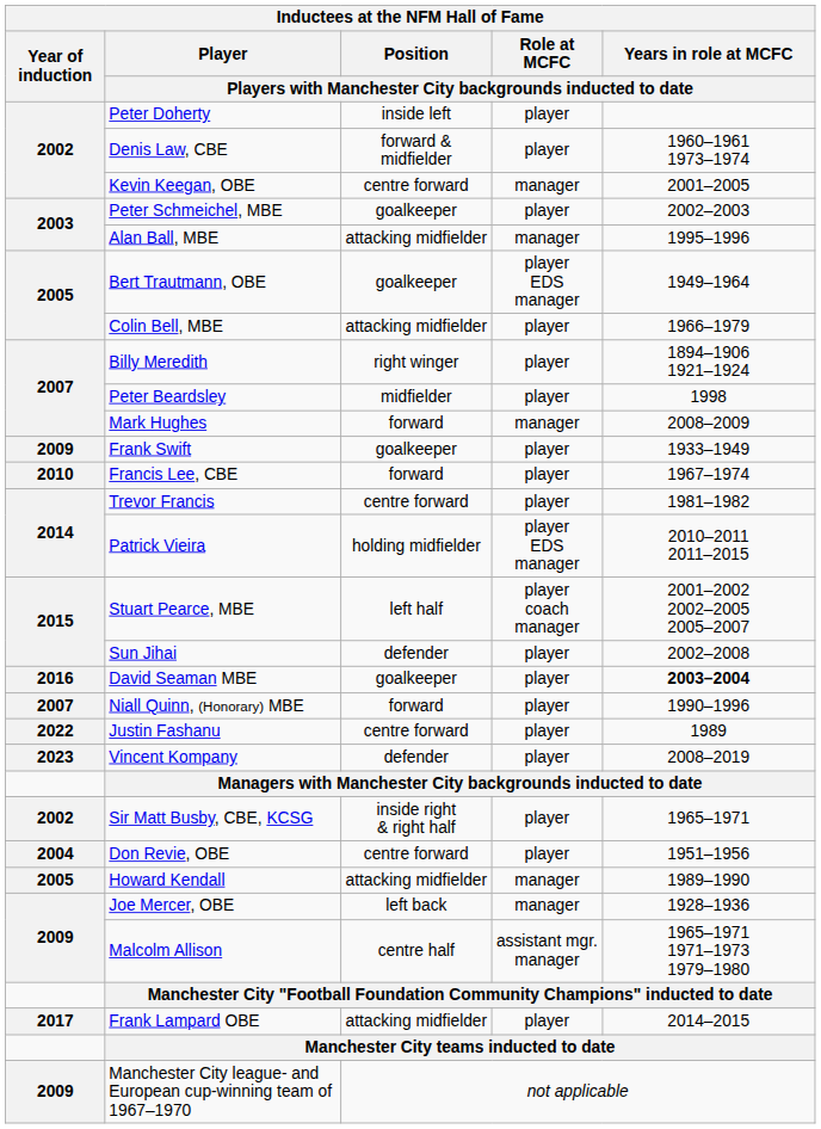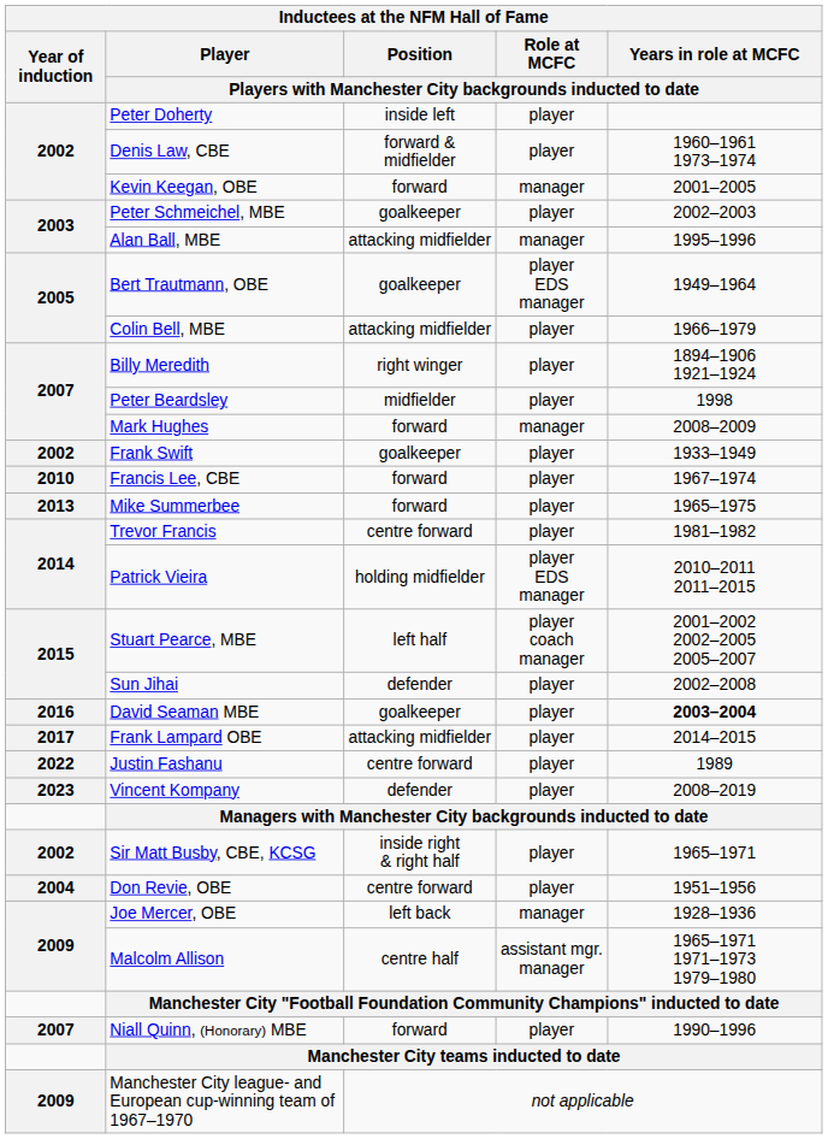 <table class="wikitable collapsible uncollapsed" style="text-align:center">
 <tr>
 <th colspan="5" style="width:194px;">Inductees at the NFM Hall of Fame</th>
 </tr>
 <tr>
 <th rowspan="2" style="width:70px;">Year of induction</th>
 <th style="width:222px;">Player</th>
 <th style="width:140px;">Position</th>
 <th style="width:100px;">Role at MCFC</th>
 <th style="width:200px;">Years in role at MCFC</th>
 </tr>
 <tr>
 <th colspan="4">Players with Manchester City backgrounds inducted to date</th>
 </tr>
 <tr>
 <th rowspan="3">2002</th>
 <td style="text-align:left;"> <a href='#'>Peter Doherty</a></td>
 <td>inside left</td>
 <td>player</td>
 <td></td>
 </tr>
 <tr>
 <td style="text-align:left;"> <a href='#'>Denis Law</a>, CBE</td>
 <td>forward & midfielder</td>
 <td>player</td>
 <td>1960–1961<br>1973–1974</td>
 </tr>
 <tr>
 <td style="text-align:left;"> <a href='#'>Kevin Keegan</a>, OBE</td>
-<td>centre forward</td>
+<td>forward</td>
 <td>manager</td>
 <td>2001–2005</td>
 </tr>
 <tr>
 <th rowspan="2">2003</th>
 <td style="text-align:left;"> <a href='#'>Peter Schmeichel</a>, MBE</td>
 <td>goalkeeper</td>
 <td>player</td>
 <td>2002–2003</td>
 </tr>
 <tr>
 <td style="text-align:left;"> <a href='#'>Alan Ball</a>, MBE</td>
 <td>attacking midfielder</td>
 <td>manager</td>
 <td>1995–1996</td>
 </tr>
 <tr>
 <th rowspan="2">2005</th>
 <td style="text-align:left;"> <a href='#'>Bert Trautmann</a>, OBE</td>
 <td>goalkeeper</td>
 <td>player <br> EDS manager</td>
 <td>1949–1964</td>
 </tr>
 <tr>
 <td style="text-align:left;"> <a href='#'>Colin Bell</a>, MBE</td>
 <td>attacking midfielder</td>
 <td>player</td>
 <td>1966–1979</td>
 </tr>
 <tr>
 <th rowspan="3">2007</th>
 <td style="text-align:left;"> <a href='#'>Billy Meredith</a></td>
 <td>right winger</td>
 <td>player</td>
 <td>1894–1906<br>1921–1924</td>
 </tr>
 <tr>
 <td style="text-align:left;"> <a href='#'>Peter Beardsley</a></td>
 <td>midfielder</td>
 <td>player</td>
 <td>1998</td>
 </tr>
 <tr>
 <td style="text-align:left;"> <a href='#'>Mark Hughes</a></td>
 <td>forward</td>
 <td>manager</td>
 <td>2008–2009</td>
 </tr>
 <tr>
-<th>2009</th>
+<th>2002</th>
 <td style="text-align:left;"> <a href='#'>Frank Swift</a></td>
 <td>goalkeeper</td>
 <td>player</td>
 <td>1933–1949</td>
 </tr>
 <tr>
 <th>2010</th>
 <td style="text-align:left;"> <a href='#'>Francis Lee</a>, CBE</td>
 <td>forward</td>
 <td>player</td>
 <td>1967–1974</td>
+</tr>
+<tr>
+<th>2013</th>
+<td style="text-align:left;"> <a href='#'>Mike Summerbee</a></td>
+<td>forward</td>
+<td>player</td>
+<td>1965–1975</td>
 </tr>
 <tr>
 <th rowspan="2">2014</th>
 <td style="text-align:left;"> <a href='#'>Trevor Francis</a></td>
 <td>centre forward</td>
 <td>player</td>
 <td>1981–1982</td>
 </tr>
 <tr>
 <td style="text-align:left;"> <a href='#'>Patrick Vieira</a></td>
 <td>holding midfielder</td>
 <td>player <br> EDS manager</td>
 <td>2010–2011 <br> 2011–2015</td>
 </tr>
 <tr>
 <th rowspan="2">2015</th>
 <td style="text-align:left;"> <a href='#'>Stuart Pearce</a>, MBE</td>
 <td>left half</td>
 <td>player <br> coach <br> manager</td>
 <td>2001–2002 <br> 2002–2005 <br> 2005–2007</td>
 </tr>
 <tr>
 <td style="text-align:left;"> <a href='#'>Sun Jihai</a></td>
 <td>defender</td>
 <td>player</td>
 <td>2002–2008</td>
 </tr>
 <tr>
 <th>2016</th>
 <td style="text-align:left;"> <a href='#'>David Seaman</a> MBE</td>
 <td>goalkeeper</td>
 <td>player</td>
 <td><strong>2003–2004</strong></td>
 </tr>
 <tr>
-<th>2007</th>
-<td style="text-align:left;"> <a href='#'>Niall Quinn</a>, <small>(Honorary)</small> MBE</td>
-<td>forward</td>
+<th>2017</th>
+<td style="text-align:left;"> <a href='#'>Frank Lampard</a> OBE</td>
+<td>attacking midfielder</td>
 <td>player</td>
-<td>1990–1996</td>
+<td>2014–2015</td>
 </tr>
 <tr>
 <th>2022</th>
 <td style="text-align:left;"> <a href='#'>Justin Fashanu</a></td>
 <td>centre forward</td>
 <td>player</td>
 <td>1989</td>
 </tr>
 <tr>
 <th>2023</th>
 <td style="text-align:left;"> <a href='#'>Vincent Kompany</a></td>
 <td>defender</td>
 <td>player</td>
 <td>2008–2019</td>
 </tr>
 <tr>
 <td style="width:90px;"></td>
 <th colspan="4">Managers with Manchester City backgrounds inducted to date</th>
 </tr>
 <tr>
 <th>2002</th>
 <td style="text-align:left;"> <a href='#'>Sir Matt Busby</a>, CBE, <a href='#'>KCSG</a></td>
 <td>inside right <br> & right half</td>
 <td>player</td>
 <td>1965–1971</td>
 </tr>
 <tr>
 <th>2004</th>
 <td style="text-align:left;"> <a href='#'>Don Revie</a>, OBE</td>
 <td>centre forward</td>
 <td>player</td>
 <td>1951–1956</td>
 </tr>
 <tr>
-<th>2005</th>
-<td style="text-align:left;"> <a href='#'>Howard Kendall</a></td>
-<td>attacking midfielder</td>
-<td>manager</td>
-<td>1989–1990</td>
-</tr>
-<tr>
 <th rowspan="2">2009</th>
 <td style="text-align:left;"> <a href='#'>Joe Mercer</a>, OBE</td>
 <td>left back</td>
 <td>manager</td>
 <td>1928–1936</td>
 </tr>
 <tr>
 <td style="text-align:left;"> <a href='#'>Malcolm Allison</a></td>
 <td>centre half</td>
 <td>assistant mgr. <br> manager</td>
 <td>1965–1971 <br> 1971–1973<br>1979–1980</td>
 </tr>
 <tr>
 <td style="width:90px;"></td>
 <th colspan="4">Manchester City "Football Foundation Community Champions" inducted to date</th>
 </tr>
 <tr>
-<th>2017</th>
-<td style="text-align:left;"> <a href='#'>Frank Lampard</a> OBE</td>
-<td>attacking midfielder</td>
+<th>2007</th>
+<td style="text-align:left;"> <a href='#'>Niall Quinn</a>, <small>(Honorary)</small> MBE</td>
+<td>forward</td>
 <td>player</td>
-<td>2014–2015</td>
+<td>1990–1996</td>
 </tr>
 <tr>
 <td style="width:90px;"></td>
 <th colspan="4">Manchester City teams inducted to date</th>
 </tr>
 <tr>
 <th>2009</th>
 <td style="text-align:left;"> Manchester City league- and European cup-winning team of 1967–1970</td>
 <td colspan="3"><em>not applicable</em></td>
 </tr>
 </table>
